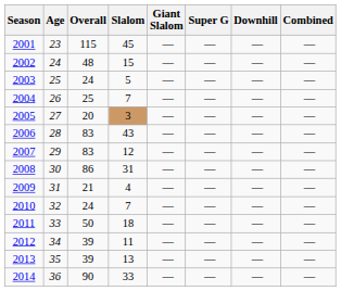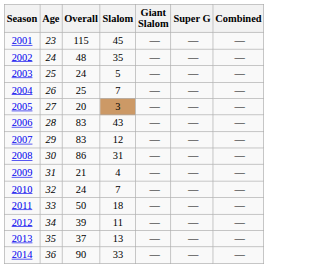 <table class=wikitable style="text-align:center">
 <tr>
 <th>Season</th>
 <th>Age</th>
 <th>Overall</th>
 <th>Slalom</th>
 <th>Giant<br>Slalom</th>
 <th>Super G</th>
-<th>Downhill</th>
 <th>Combined</th>
 </tr>
 <tr>
 <td><a href='#'>2001</a></td>
 <td><em>23</em></td>
 <td>115</td>
 <td>45</td>
 <td> —</td>
 <td> —</td>
 <td> —</td>
-<td> —</td>
 </tr>
 <tr>
 <td><a href='#'>2002</a></td>
 <td><em>24</em></td>
 <td>48</td>
-<td>15</td>
-<td> —</td>
+<td>35</td>
 <td> —</td>
 <td> —</td>
 <td> —</td>
 </tr>
 <tr>
 <td><a href='#'>2003</a></td>
 <td><em>25</em></td>
 <td>24</td>
 <td>5</td>
 <td> —</td>
 <td> —</td>
 <td> —</td>
-<td> —</td>
 </tr>
 <tr>
 <td><a href='#'>2004</a></td>
 <td><em>26</em></td>
 <td>25</td>
 <td>7</td>
-<td> —</td>
 <td> —</td>
 <td> —</td>
 <td> —</td>
 </tr>
 <tr>
 <td><a href='#'>2005</a></td>
 <td><em>27</em></td>
 <td>20</td>
 <td bgcolor="CC9966">3</td>
 <td> —</td>
 <td> —</td>
 <td> —</td>
-<td> —</td>
 </tr>
 <tr>
 <td><a href='#'>2006</a></td>
 <td><em>28</em></td>
 <td>83</td>
 <td>43</td>
-<td> —</td>
 <td> —</td>
 <td> —</td>
 <td> —</td>
 </tr>
 <tr>
 <td><a href='#'>2007</a></td>
 <td><em>29</em></td>
 <td>83</td>
 <td>12</td>
 <td> —</td>
 <td> —</td>
 <td> —</td>
-<td> —</td>
 </tr>
 <tr>
 <td><a href='#'>2008</a></td>
 <td><em>30</em></td>
 <td>86</td>
 <td>31</td>
-<td> —</td>
 <td> —</td>
 <td> —</td>
 <td> —</td>
 </tr>
 <tr>
 <td><a href='#'>2009</a></td>
 <td><em>31</em></td>
 <td>21</td>
 <td>4</td>
 <td> —</td>
 <td> —</td>
 <td> —</td>
-<td> —</td>
 </tr>
 <tr>
 <td><a href='#'>2010</a></td>
 <td><em>32</em></td>
 <td>24</td>
 <td>7</td>
-<td> —</td>
 <td> —</td>
 <td> —</td>
 <td> —</td>
 </tr>
 <tr>
 <td><a href='#'>2011</a></td>
 <td><em>33</em></td>
 <td>50</td>
 <td>18</td>
 <td> —</td>
 <td> —</td>
 <td> —</td>
-<td> —</td>
 </tr>
 <tr>
 <td><a href='#'>2012</a></td>
 <td><em>34</em></td>
 <td>39</td>
 <td>11</td>
 <td> —</td>
 <td> —</td>
 <td> —</td>
-<td> —</td>
 </tr>
 <tr>
 <td><a href='#'>2013</a></td>
 <td><em>35</em></td>
-<td>39</td>
+<td>37</td>
 <td>13</td>
-<td> —</td>
 <td> —</td>
 <td> —</td>
 <td> —</td>
 </tr>
 <tr>
 <td><a href='#'>2014</a></td>
 <td><em>36</em></td>
 <td>90</td>
 <td>33</td>
 <td> —</td>
 <td> —</td>
 <td> —</td>
-<td> —</td>
 </tr>
 </table>
